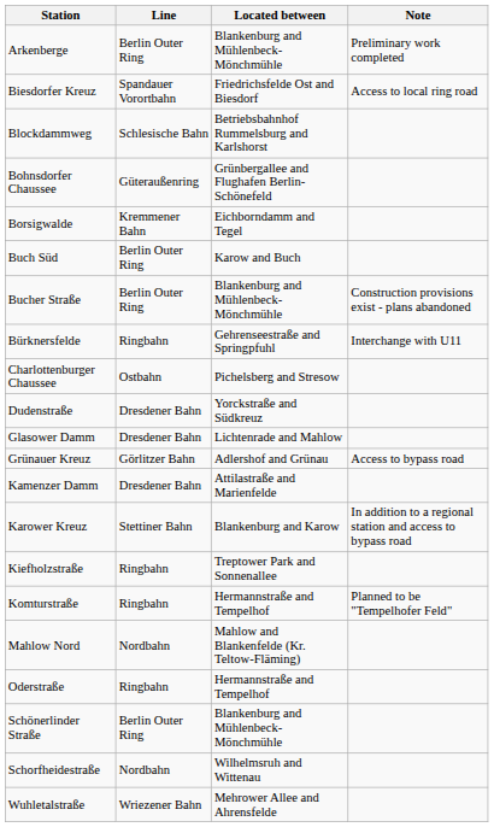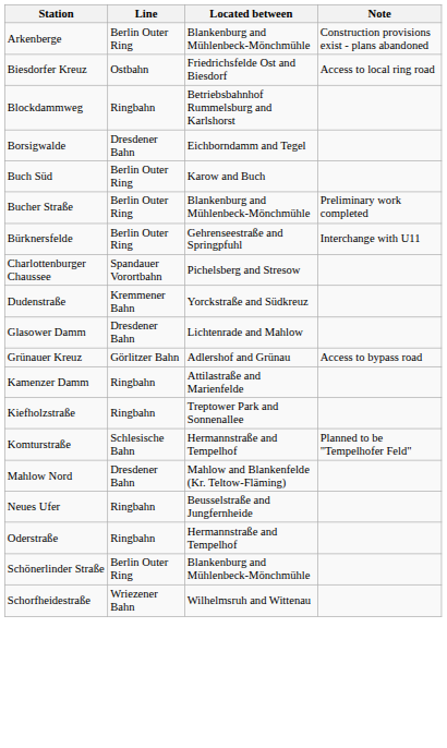 <table class="wikitable">
 <tr>
 <th>Station</th>
 <th>Line</th>
 <th>Located between</th>
 <th>Note</th>
 </tr>
 <tr>
 <td>Arkenberge</td>
 <td>Berlin Outer Ring</td>
 <td>Blankenburg and Mühlenbeck-Mönchmühle</td>
-<td>Preliminary work completed</td>
+<td>Construction provisions exist - plans abandoned</td>
 </tr>
 <tr>
 <td>Biesdorfer Kreuz</td>
-<td>Spandauer Vorortbahn</td>
+<td>Ostbahn</td>
 <td>Friedrichsfelde Ost and Biesdorf</td>
 <td>Access to local ring road</td>
 </tr>
 <tr>
 <td>Blockdammweg</td>
-<td>Schlesische Bahn</td>
+<td>Ringbahn</td>
 <td>Betriebsbahnhof Rummelsburg and Karlshorst</td>
 <td></td>
 </tr>
 <tr>
-<td>Bohnsdorfer Chaussee</td>
-<td>Güteraußenring</td>
-<td>Grünbergallee and Flughafen Berlin-Schönefeld</td>
-<td></td>
-</tr>
-<tr>
 <td>Borsigwalde</td>
-<td>Kremmener Bahn</td>
+<td>Dresdener Bahn</td>
 <td>Eichborndamm and Tegel</td>
 <td></td>
 </tr>
 <tr>
 <td>Buch Süd</td>
 <td>Berlin Outer Ring</td>
 <td>Karow and Buch</td>
 <td></td>
 </tr>
 <tr>
 <td>Bucher Straße</td>
 <td>Berlin Outer Ring</td>
 <td>Blankenburg and Mühlenbeck-Mönchmühle</td>
-<td>Construction provisions exist - plans abandoned</td>
+<td>Preliminary work completed</td>
 </tr>
 <tr>
 <td>Bürknersfelde</td>
-<td>Ringbahn</td>
+<td>Berlin Outer Ring</td>
 <td>Gehrenseestraße and Springpfuhl</td>
 <td>Interchange with U11</td>
 </tr>
 <tr>
 <td>Charlottenburger Chaussee</td>
-<td>Ostbahn</td>
+<td>Spandauer Vorortbahn</td>
 <td>Pichelsberg and Stresow</td>
 <td></td>
 </tr>
 <tr>
 <td>Dudenstraße</td>
-<td>Dresdener Bahn</td>
+<td>Kremmener Bahn</td>
 <td>Yorckstraße and Südkreuz</td>
 <td></td>
 </tr>
 <tr>
 <td>Glasower Damm</td>
 <td>Dresdener Bahn</td>
 <td>Lichtenrade and Mahlow</td>
 <td></td>
 </tr>
 <tr>
 <td>Grünauer Kreuz</td>
 <td>Görlitzer Bahn</td>
 <td>Adlershof and Grünau</td>
 <td>Access to bypass road</td>
 </tr>
 <tr>
 <td>Kamenzer Damm</td>
-<td>Dresdener Bahn</td>
+<td>Ringbahn</td>
 <td>Attilastraße and Marienfelde</td>
 <td></td>
-</tr>
-<tr>
-<td>Karower Kreuz</td>
-<td>Stettiner Bahn</td>
-<td>Blankenburg and Karow</td>
-<td>In addition to a regional station and access to bypass road</td>
 </tr>
 <tr>
 <td>Kiefholzstraße</td>
 <td>Ringbahn</td>
 <td>Treptower Park and Sonnenallee</td>
 <td></td>
 </tr>
 <tr>
 <td>Komturstraße</td>
-<td>Ringbahn</td>
+<td>Schlesische Bahn</td>
 <td>Hermannstraße and Tempelhof</td>
 <td>Planned to be "Tempelhofer Feld"</td>
 </tr>
 <tr>
 <td>Mahlow Nord</td>
-<td>Nordbahn</td>
+<td>Dresdener Bahn</td>
 <td>Mahlow and Blankenfelde (Kr. Teltow-Fläming)</td>
+<td></td>
+</tr>
+<tr>
+<td>Neues Ufer</td>
+<td>Ringbahn</td>
+<td>Beusselstraße and Jungfernheide</td>
 <td></td>
 </tr>
 <tr>
 <td>Oderstraße</td>
 <td>Ringbahn</td>
 <td>Hermannstraße and Tempelhof</td>
 <td></td>
 </tr>
 <tr>
 <td>Schönerlinder Straße</td>
 <td>Berlin Outer Ring</td>
 <td>Blankenburg and Mühlenbeck-Mönchmühle</td>
 <td></td>
 </tr>
 <tr>
 <td>Schorfheidestraße</td>
-<td>Nordbahn</td>
+<td>Wriezener Bahn</td>
 <td>Wilhelmsruh and Wittenau</td>
 <td></td>
 </tr>
-<tr>
-<td>Wuhletalstraße</td>
-<td>Wriezener Bahn</td>
-<td>Mehrower Allee and Ahrensfelde</td>
-<td></td>
-</tr>
 </table>
